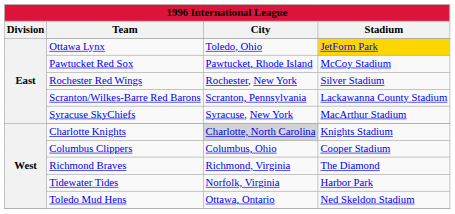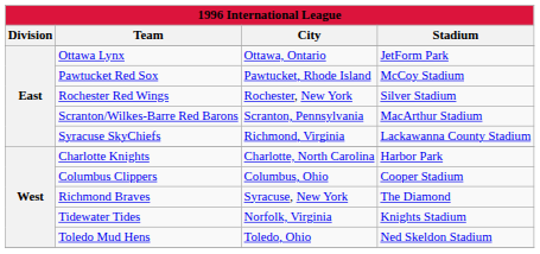 <table class="wikitable" style="width:auto">
 <tr>
 <td bgcolor="#DC143C" align="center" colspan="7"><strong><span>1996 International League</span></strong></td>
 </tr>
 <tr>
 <th>Division</th>
 <th>Team</th>
 <th>City</th>
 <th>Stadium</th>
 </tr>
 <tr>
 <th rowspan="6">East</th>
 </tr>
 <tr>
 <td><a href='#'>Ottawa Lynx</a></td>
-<td><a href='#'>Toledo, Ohio</a></td>
-<td style="background: gold;"><a href='#'>JetForm Park</a></td>
+<td><a href='#'>Ottawa, Ontario</a></td>
+<td><a href='#'>JetForm Park</a></td>
 </tr>
 <tr>
 <td><a href='#'>Pawtucket Red Sox</a></td>
 <td><a href='#'>Pawtucket, Rhode Island</a></td>
 <td><a href='#'>McCoy Stadium</a></td>
 </tr>
 <tr>
 <td><a href='#'>Rochester Red Wings</a></td>
 <td><a href='#'>Rochester</a>, <a href='#'>New York</a></td>
 <td><a href='#'>Silver Stadium</a></td>
 </tr>
 <tr>
 <td><a href='#'>Scranton/Wilkes-Barre Red Barons</a></td>
 <td><a href='#'>Scranton, Pennsylvania</a></td>
-<td><a href='#'>Lackawanna County Stadium</a></td>
+<td><a href='#'>MacArthur Stadium</a></td>
 </tr>
 <tr>
 <td><a href='#'>Syracuse SkyChiefs</a></td>
-<td><a href='#'>Syracuse</a>, <a href='#'>New York</a></td>
-<td><a href='#'>MacArthur Stadium</a></td>
+<td><a href='#'>Richmond, Virginia</a></td>
+<td><a href='#'>Lackawanna County Stadium</a></td>
 </tr>
 <tr>
 <th rowspan="6">West</th>
 </tr>
 <tr>
 <td><a href='#'>Charlotte Knights</a></td>
-<td style="background: lightgrey;"><a href='#'>Charlotte, North Carolina</a></td>
-<td><a href='#'>Knights Stadium</a></td>
+<td><a href='#'>Charlotte, North Carolina</a></td>
+<td><a href='#'>Harbor Park</a></td>
 </tr>
 <tr>
 <td><a href='#'>Columbus Clippers</a></td>
 <td><a href='#'>Columbus, Ohio</a></td>
 <td><a href='#'>Cooper Stadium</a></td>
 </tr>
 <tr>
 <td><a href='#'>Richmond Braves</a></td>
-<td><a href='#'>Richmond, Virginia</a></td>
+<td><a href='#'>Syracuse</a>, <a href='#'>New York</a></td>
 <td><a href='#'>The Diamond</a></td>
 </tr>
 <tr>
 <td><a href='#'>Tidewater Tides</a></td>
 <td><a href='#'>Norfolk, Virginia</a></td>
-<td><a href='#'>Harbor Park</a></td>
+<td><a href='#'>Knights Stadium</a></td>
 </tr>
 <tr>
 <td><a href='#'>Toledo Mud Hens</a></td>
-<td><a href='#'>Ottawa, Ontario</a></td>
+<td><a href='#'>Toledo, Ohio</a></td>
 <td><a href='#'>Ned Skeldon Stadium</a></td>
 </tr>
 <tr>
 </tr>
 </table>
